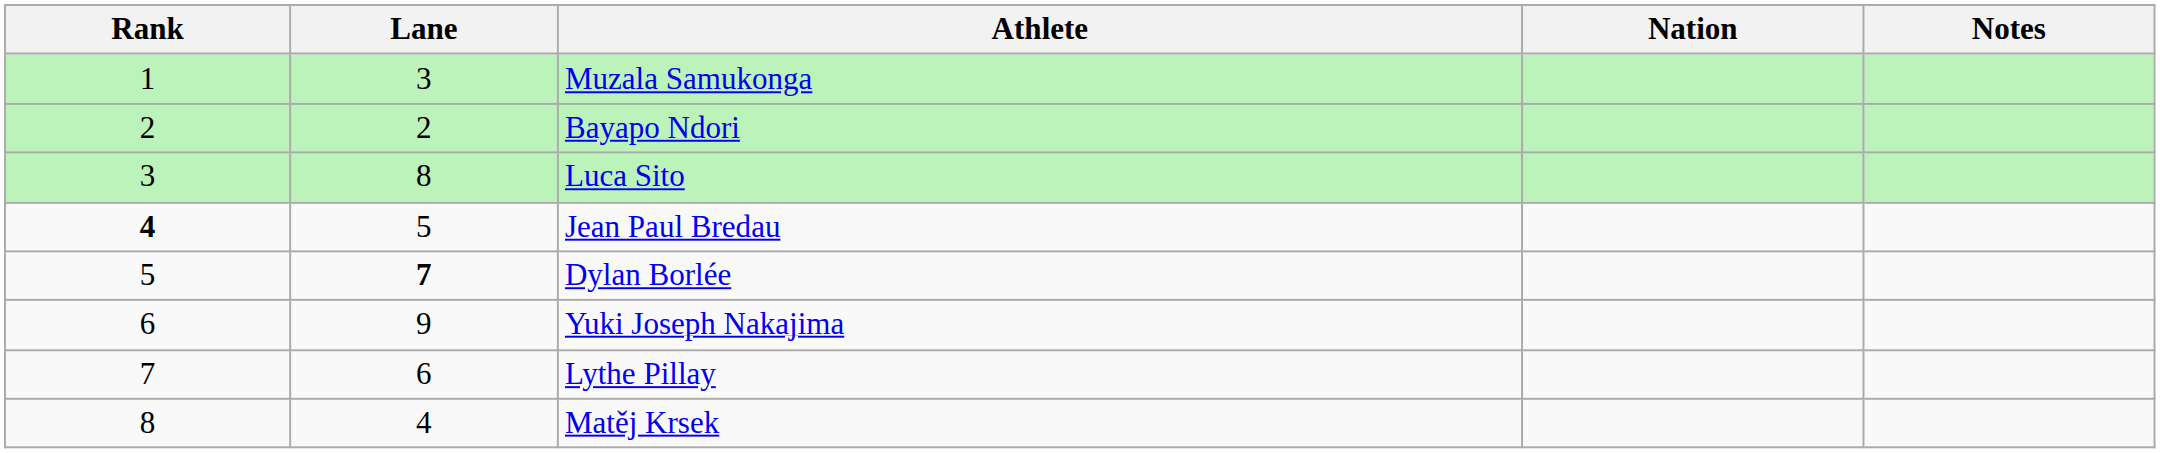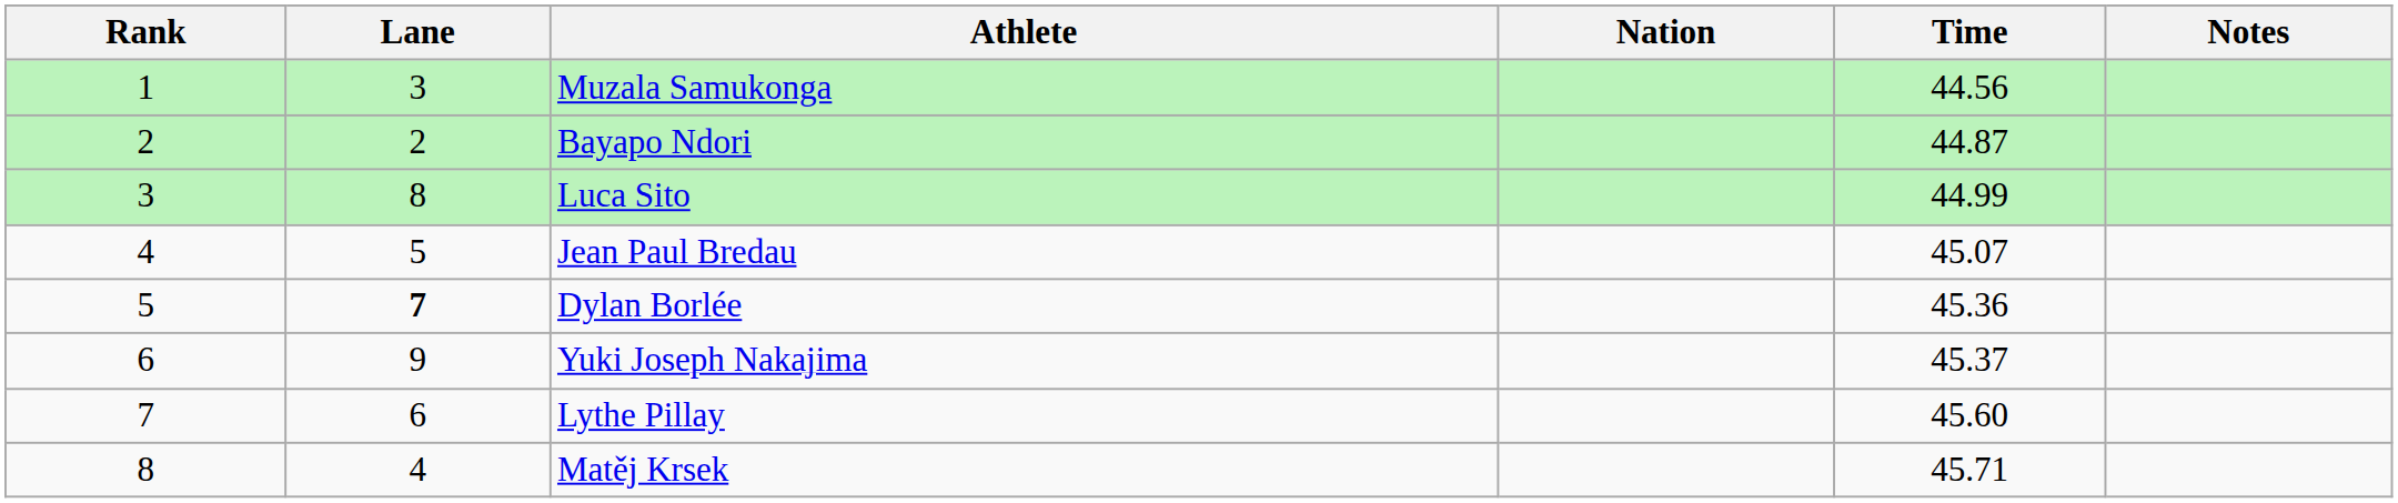 <table class="wikitable sortable" style="text-align:center;width: 70%;">
 <tr>
 <th>Rank</th>
 <th>Lane</th>
 <th>Athlete</th>
 <th>Nation</th>
+<th>Time</th>
 <th>Notes</th>
 </tr>
 <tr bgcolor=bbf3bb>
 <td>1</td>
 <td>3</td>
 <td align=left><a href='#'>Muzala Samukonga</a></td>
 <td align=left></td>
+<td>44.56</td>
 <td></td>
 </tr>
 <tr bgcolor=bbf3bb>
 <td>2</td>
 <td>2</td>
 <td align=left><a href='#'>Bayapo Ndori</a></td>
 <td align=left></td>
+<td>44.87</td>
 <td></td>
 </tr>
 <tr bgcolor=bbf3bb>
 <td>3</td>
 <td>8</td>
 <td align=left><a href='#'>Luca Sito</a></td>
 <td align=left></td>
+<td>44.99</td>
 <td></td>
 </tr>
 <tr>
-<td><strong>4</strong></td>
+<td>4</td>
 <td>5</td>
 <td align=left><a href='#'>Jean Paul Bredau</a></td>
 <td align=left></td>
+<td>45.07</td>
 <td></td>
 </tr>
 <tr>
 <td>5</td>
 <td><strong>7</strong></td>
 <td align=left><a href='#'>Dylan Borlée</a></td>
 <td align=left></td>
+<td>45.36</td>
 <td></td>
 </tr>
 <tr>
 <td>6</td>
 <td>9</td>
 <td align=left><a href='#'>Yuki Joseph Nakajima</a></td>
 <td align=left></td>
+<td>45.37</td>
 <td></td>
 </tr>
 <tr>
 <td>7</td>
 <td>6</td>
 <td align=left><a href='#'>Lythe Pillay</a></td>
 <td align=left></td>
+<td>45.60</td>
 <td></td>
 </tr>
 <tr>
 <td>8</td>
 <td>4</td>
 <td align=left><a href='#'>Matěj Krsek</a></td>
 <td align=left></td>
+<td>45.71</td>
 <td></td>
 </tr>
 </table>
